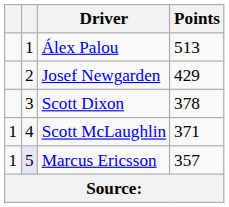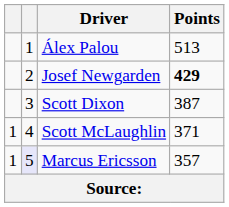 <table class="wikitable" style="font-size: 95%;">
 <tr>
 <th scope="col"></th>
 <th scope="col"></th>
 <th scope="col">Driver</th>
 <th scope="col">Points</th>
 </tr>
 <tr>
 <td align="left"></td>
 <td align="center">1</td>
 <td> <a href='#'>Álex Palou</a></td>
 <td align="left">513</td>
 </tr>
 <tr>
 <td align="left"></td>
 <td align="center">2</td>
 <td> <a href='#'>Josef Newgarden</a></td>
-<td align="left">429</td>
+<td align="left"><strong>429</strong></td>
 </tr>
 <tr>
 <td align="left"></td>
 <td align="center">3</td>
 <td> <a href='#'>Scott Dixon</a></td>
-<td align="left">378</td>
+<td align="left">387</td>
 </tr>
 <tr>
 <td align="left"> 1</td>
 <td align="center">4</td>
 <td> <a href='#'>Scott McLaughlin</a></td>
 <td align="left">371</td>
 </tr>
 <tr>
 <td align="left"> 1</td>
 <td align="center" style="background: lavender;">5</td>
 <td> <a href='#'>Marcus Ericsson</a></td>
 <td align="left">357</td>
 </tr>
 <tr>
 <th colspan=4>Source:</th>
 </tr>
 </table>
